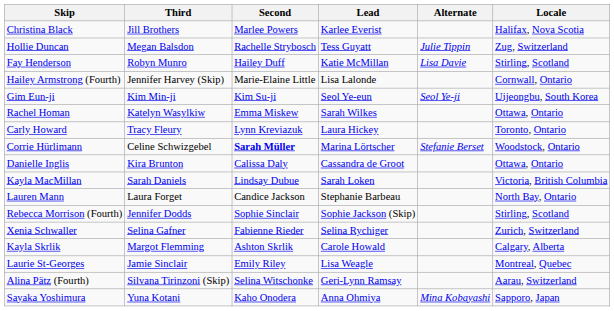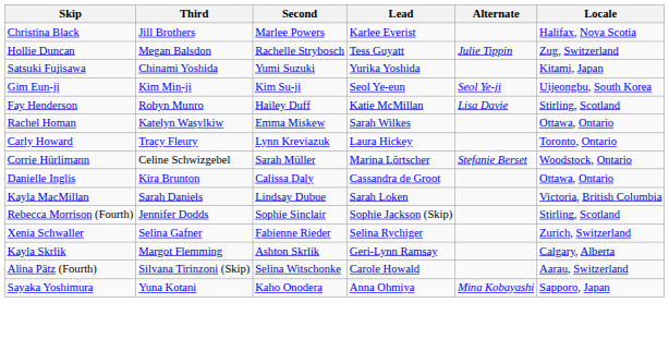 <table class=wikitable>
 <tr>
 <th scope="col">Skip</th>
 <th scope="col">Third</th>
 <th scope="col">Second</th>
 <th scope="col">Lead</th>
 <th scope="col">Alternate</th>
 <th scope="col">Locale</th>
 </tr>
 <tr>
 <td><a href='#'>Christina Black</a></td>
 <td><a href='#'>Jill Brothers</a></td>
 <td><a href='#'>Marlee Powers</a></td>
 <td><a href='#'>Karlee Everist</a></td>
 <td></td>
 <td> <a href='#'>Halifax</a>, <a href='#'>Nova Scotia</a></td>
 </tr>
 <tr>
 <td><a href='#'>Hollie Duncan</a></td>
 <td><a href='#'>Megan Balsdon</a></td>
 <td><a href='#'>Rachelle Strybosch</a></td>
 <td><a href='#'>Tess Guyatt</a></td>
 <td><em><a href='#'>Julie Tippin</a></em></td>
 <td> <a href='#'>Zug</a>, <a href='#'>Switzerland</a></td>
 </tr>
 <tr>
-<td><a href='#'>Fay Henderson</a></td>
-<td><a href='#'>Robyn Munro</a></td>
-<td><a href='#'>Hailey Duff</a></td>
-<td><a href='#'>Katie McMillan</a></td>
-<td><em><a href='#'>Lisa Davie</a></em></td>
-<td> <a href='#'>Stirling</a>, <a href='#'>Scotland</a></td>
-</tr>
-<tr>
-<td><a href='#'>Hailey Armstrong</a> (Fourth)</td>
-<td>Jennifer Harvey (Skip)</td>
-<td>Marie-Elaine Little</td>
-<td>Lisa Lalonde</td>
+<td><a href='#'>Satsuki Fujisawa</a></td>
+<td><a href='#'>Chinami Yoshida</a></td>
+<td><a href='#'>Yumi Suzuki</a></td>
+<td><a href='#'>Yurika Yoshida</a></td>
 <td></td>
-<td> <a href='#'>Cornwall</a>, <a href='#'>Ontario</a></td>
+<td> <a href='#'>Kitami</a>, <a href='#'>Japan</a></td>
 </tr>
 <tr>
 <td><a href='#'>Gim Eun-ji</a></td>
 <td><a href='#'>Kim Min-ji</a></td>
 <td><a href='#'>Kim Su-ji</a></td>
 <td><a href='#'>Seol Ye-eun</a></td>
 <td><em><a href='#'>Seol Ye-ji</a></em></td>
 <td> <a href='#'>Uijeongbu</a>, <a href='#'>South Korea</a></td>
+</tr>
+<tr>
+<td><a href='#'>Fay Henderson</a></td>
+<td><a href='#'>Robyn Munro</a></td>
+<td><a href='#'>Hailey Duff</a></td>
+<td><a href='#'>Katie McMillan</a></td>
+<td><em><a href='#'>Lisa Davie</a></em></td>
+<td> <a href='#'>Stirling</a>, <a href='#'>Scotland</a></td>
 </tr>
 <tr>
 <td><a href='#'>Rachel Homan</a></td>
 <td><a href='#'>Katelyn Wasylkiw</a></td>
 <td><a href='#'>Emma Miskew</a></td>
 <td><a href='#'>Sarah Wilkes</a></td>
 <td></td>
 <td> <a href='#'>Ottawa</a>, <a href='#'>Ontario</a></td>
 </tr>
 <tr>
 <td><a href='#'>Carly Howard</a></td>
 <td><a href='#'>Tracy Fleury</a></td>
 <td><a href='#'>Lynn Kreviazuk</a></td>
 <td><a href='#'>Laura Hickey</a></td>
 <td></td>
 <td> <a href='#'>Toronto</a>, <a href='#'>Ontario</a></td>
 </tr>
 <tr>
 <td><a href='#'>Corrie Hürlimann</a></td>
 <td>Celine Schwizgebel</td>
-<td><strong><a href='#'>Sarah Müller</a></strong></td>
+<td><a href='#'>Sarah Müller</a></td>
 <td><a href='#'>Marina Lörtscher</a></td>
 <td><em><a href='#'>Stefanie Berset</a></em></td>
 <td> <a href='#'>Woodstock</a>, <a href='#'>Ontario</a></td>
 </tr>
 <tr>
 <td><a href='#'>Danielle Inglis</a></td>
 <td><a href='#'>Kira Brunton</a></td>
 <td><a href='#'>Calissa Daly</a></td>
 <td><a href='#'>Cassandra de Groot</a></td>
 <td></td>
 <td> <a href='#'>Ottawa</a>, <a href='#'>Ontario</a></td>
 </tr>
 <tr>
 <td><a href='#'>Kayla MacMillan</a></td>
 <td><a href='#'>Sarah Daniels</a></td>
 <td><a href='#'>Lindsay Dubue</a></td>
 <td><a href='#'>Sarah Loken</a></td>
 <td></td>
 <td> <a href='#'>Victoria</a>, <a href='#'>British Columbia</a></td>
 </tr>
 <tr>
-<td><a href='#'>Lauren Mann</a></td>
-<td>Laura Forget</td>
-<td>Candice Jackson</td>
-<td>Stephanie Barbeau</td>
-<td></td>
-<td> <a href='#'>North Bay</a>, <a href='#'>Ontario</a></td>
-</tr>
-<tr>
 <td><a href='#'>Rebecca Morrison</a> (Fourth)</td>
 <td><a href='#'>Jennifer Dodds</a></td>
 <td><a href='#'>Sophie Sinclair</a></td>
 <td><a href='#'>Sophie Jackson</a> (Skip)</td>
 <td></td>
 <td> <a href='#'>Stirling</a>, <a href='#'>Scotland</a></td>
 </tr>
 <tr>
 <td><a href='#'>Xenia Schwaller</a></td>
 <td><a href='#'>Selina Gafner</a></td>
 <td><a href='#'>Fabienne Rieder</a></td>
 <td><a href='#'>Selina Rychiger</a></td>
 <td></td>
 <td> <a href='#'>Zurich</a>, <a href='#'>Switzerland</a></td>
 </tr>
 <tr>
 <td><a href='#'>Kayla Skrlik</a></td>
 <td><a href='#'>Margot Flemming</a></td>
 <td><a href='#'>Ashton Skrlik</a></td>
-<td><a href='#'>Carole Howald</a></td>
+<td><a href='#'>Geri-Lynn Ramsay</a></td>
 <td></td>
 <td> <a href='#'>Calgary</a>, <a href='#'>Alberta</a></td>
-</tr>
-<tr>
-<td><a href='#'>Laurie St-Georges</a></td>
-<td><a href='#'>Jamie Sinclair</a></td>
-<td><a href='#'>Emily Riley</a></td>
-<td><a href='#'>Lisa Weagle</a></td>
-<td></td>
-<td> <a href='#'>Montreal</a>, <a href='#'>Quebec</a></td>
 </tr>
 <tr>
 <td><a href='#'>Alina Pätz</a> (Fourth)</td>
 <td><a href='#'>Silvana Tirinzoni</a> (Skip)</td>
 <td><a href='#'>Selina Witschonke</a></td>
-<td><a href='#'>Geri-Lynn Ramsay</a></td>
+<td><a href='#'>Carole Howald</a></td>
 <td></td>
 <td> <a href='#'>Aarau</a>, <a href='#'>Switzerland</a></td>
 </tr>
 <tr>
 <td><a href='#'>Sayaka Yoshimura</a></td>
 <td><a href='#'>Yuna Kotani</a></td>
 <td><a href='#'>Kaho Onodera</a></td>
 <td><a href='#'>Anna Ohmiya</a></td>
 <td><em><a href='#'>Mina Kobayashi</a></em></td>
 <td> <a href='#'>Sapporo</a>, <a href='#'>Japan</a></td>
 </tr>
 </table>
